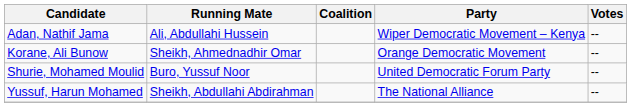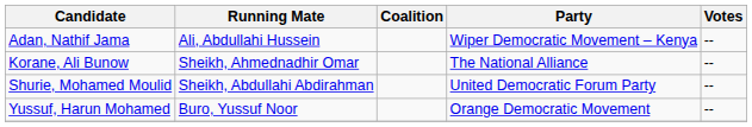 <table class="wikitable sortable">
 <tr>
 <th>Candidate</th>
 <th>Running Mate</th>
 <th>Coalition</th>
 <th>Party</th>
 <th>Votes</th>
 </tr>
 <tr>
 <td><a href='#'>Adan, Nathif Jama</a></td>
 <td><a href='#'>Ali, Abdullahi Hussein</a></td>
 <td></td>
 <td><a href='#'>Wiper Democratic Movement – Kenya</a></td>
 <td>--</td>
 </tr>
 <tr>
 <td><a href='#'>Korane, Ali Bunow</a></td>
 <td><a href='#'>Sheikh, Ahmednadhir Omar</a></td>
 <td></td>
-<td><a href='#'>Orange Democratic Movement</a></td>
+<td><a href='#'>The National Alliance</a></td>
 <td>--</td>
 </tr>
 <tr>
 <td><a href='#'>Shurie, Mohamed Moulid</a></td>
-<td><a href='#'>Buro, Yussuf Noor</a></td>
+<td><a href='#'>Sheikh, Abdullahi Abdirahman</a></td>
 <td></td>
 <td><a href='#'>United Democratic Forum Party</a></td>
 <td>--</td>
 </tr>
 <tr>
 <td><a href='#'>Yussuf, Harun Mohamed</a></td>
-<td><a href='#'>Sheikh, Abdullahi Abdirahman</a></td>
+<td><a href='#'>Buro, Yussuf Noor</a></td>
 <td></td>
-<td><a href='#'>The National Alliance</a></td>
+<td><a href='#'>Orange Democratic Movement</a></td>
 <td>--</td>
 </tr>
 <tr>
 </tr>
 </table>
